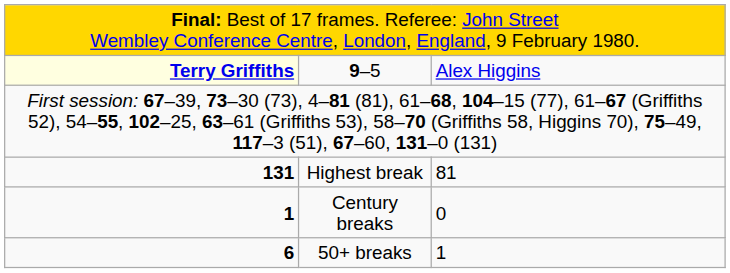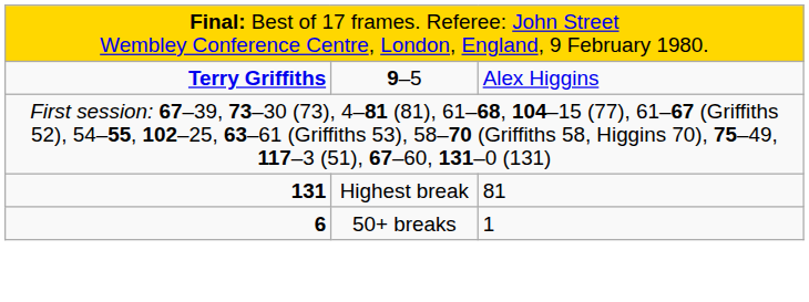 <table class="wikitable" style="font-size: 95%; margin: 1em auto 1em auto;">
 <tr>
 <td colspan="3" align="center" bgcolor="#ffd700"><strong>Final:</strong> Best of 17 frames. Referee: <a href='#'>John Street</a><br><a href='#'>Wembley Conference Centre</a>, <a href='#'>London</a>, <a href='#'>England</a>, 9 February 1980.</td>
 </tr>
 <tr>
-<td width="230" align="right" style="background: lightyellow;"><strong><a href='#'>Terry Griffiths</a></strong><br></td>
+<td width="230" align="right"><strong><a href='#'>Terry Griffiths</a></strong><br></td>
 <td width="100" align="center"><strong>9</strong>–5</td>
 <td width="230"><a href='#'>Alex Higgins</a><br></td>
 </tr>
 <tr>
 <td colspan="3" align="center" style="font-size: 100%"><em>First session:</em> <strong>67</strong>–39, <strong>73</strong>–30 (73), 4–<strong>81</strong> (81), 61–<strong>68</strong>, <strong>104</strong>–15 (77), 61–<strong>67</strong> (Griffiths 52), 54–<strong>55</strong>, <strong>102</strong>–25, <strong>63</strong>–61 (Griffiths 53), 58–<strong>70</strong> (Griffiths 58, Higgins 70), <strong>75</strong>–49, <strong>117</strong>–3 (51), <strong>67</strong>–60, <strong>131</strong>–0 (131)</td>
 </tr>
 <tr>
 <td align="right"><strong>131</strong></td>
 <td align="center">Highest break</td>
 <td>81</td>
 </tr>
 <tr>
-<td align="right"><strong>1</strong></td>
-<td align="center">Century breaks</td>
-<td>0</td>
-</tr>
-<tr>
 <td align="right"><strong>6</strong></td>
 <td align="center">50+ breaks</td>
 <td>1</td>
 </tr>
 </table>
